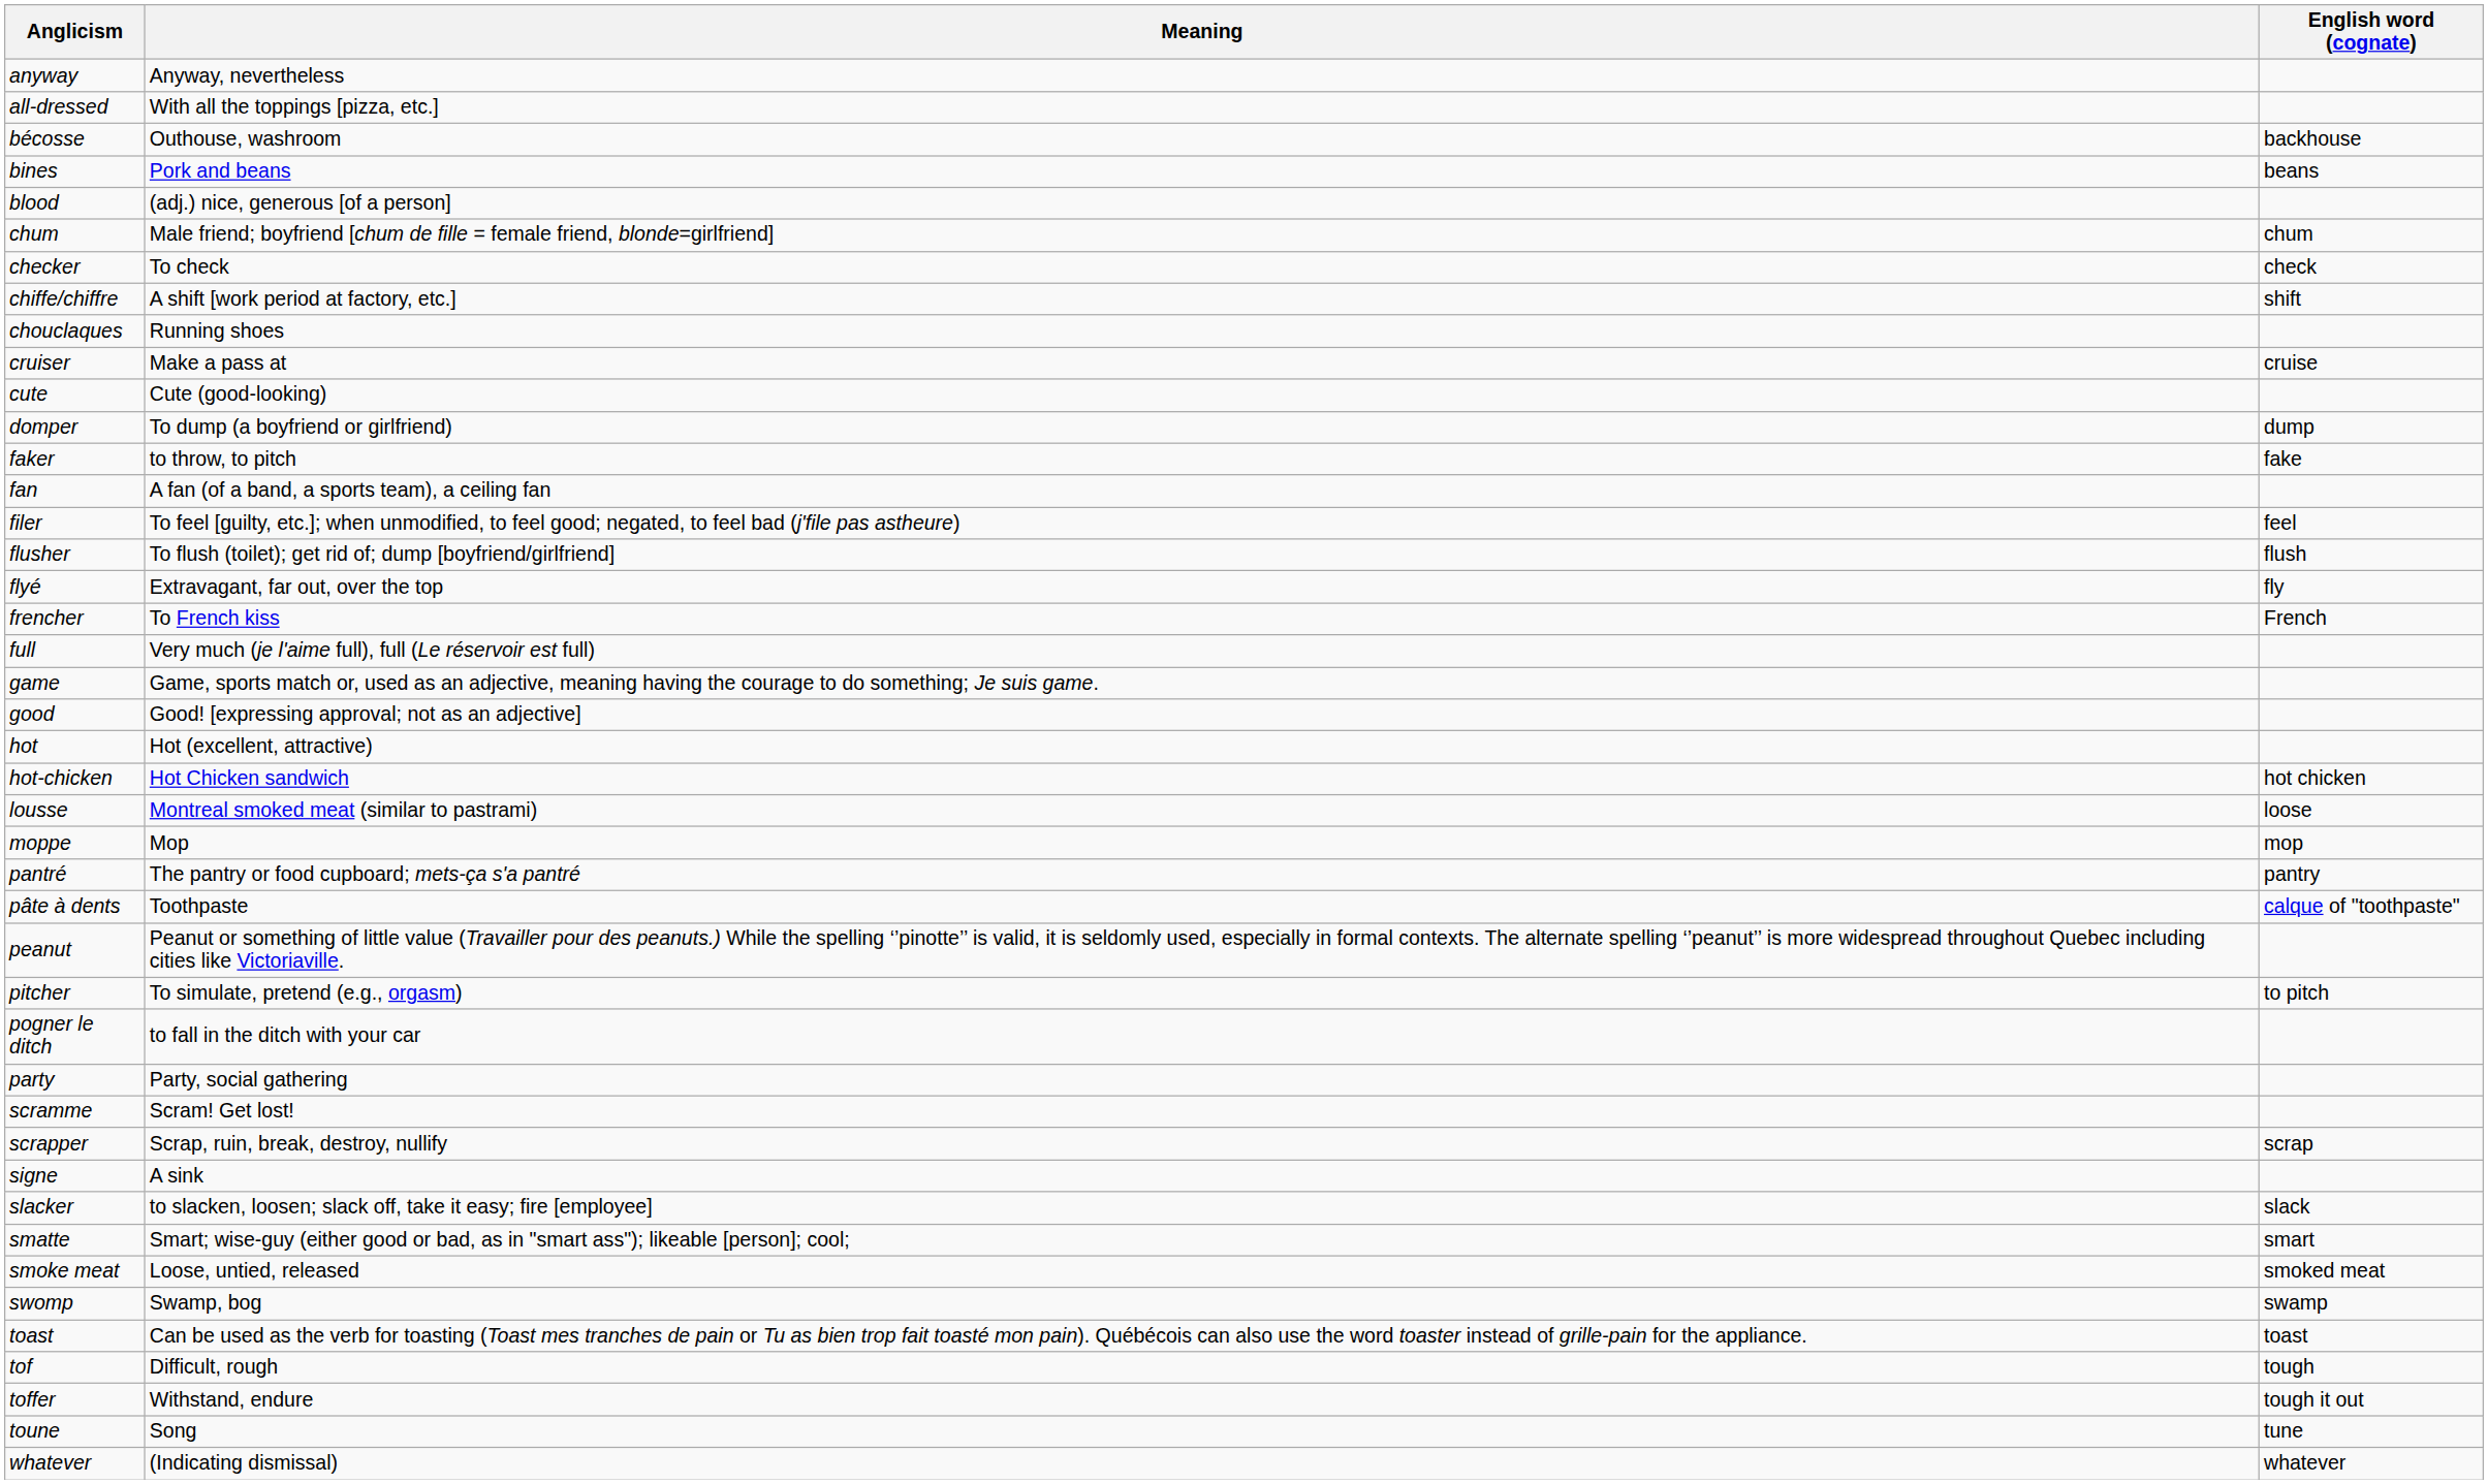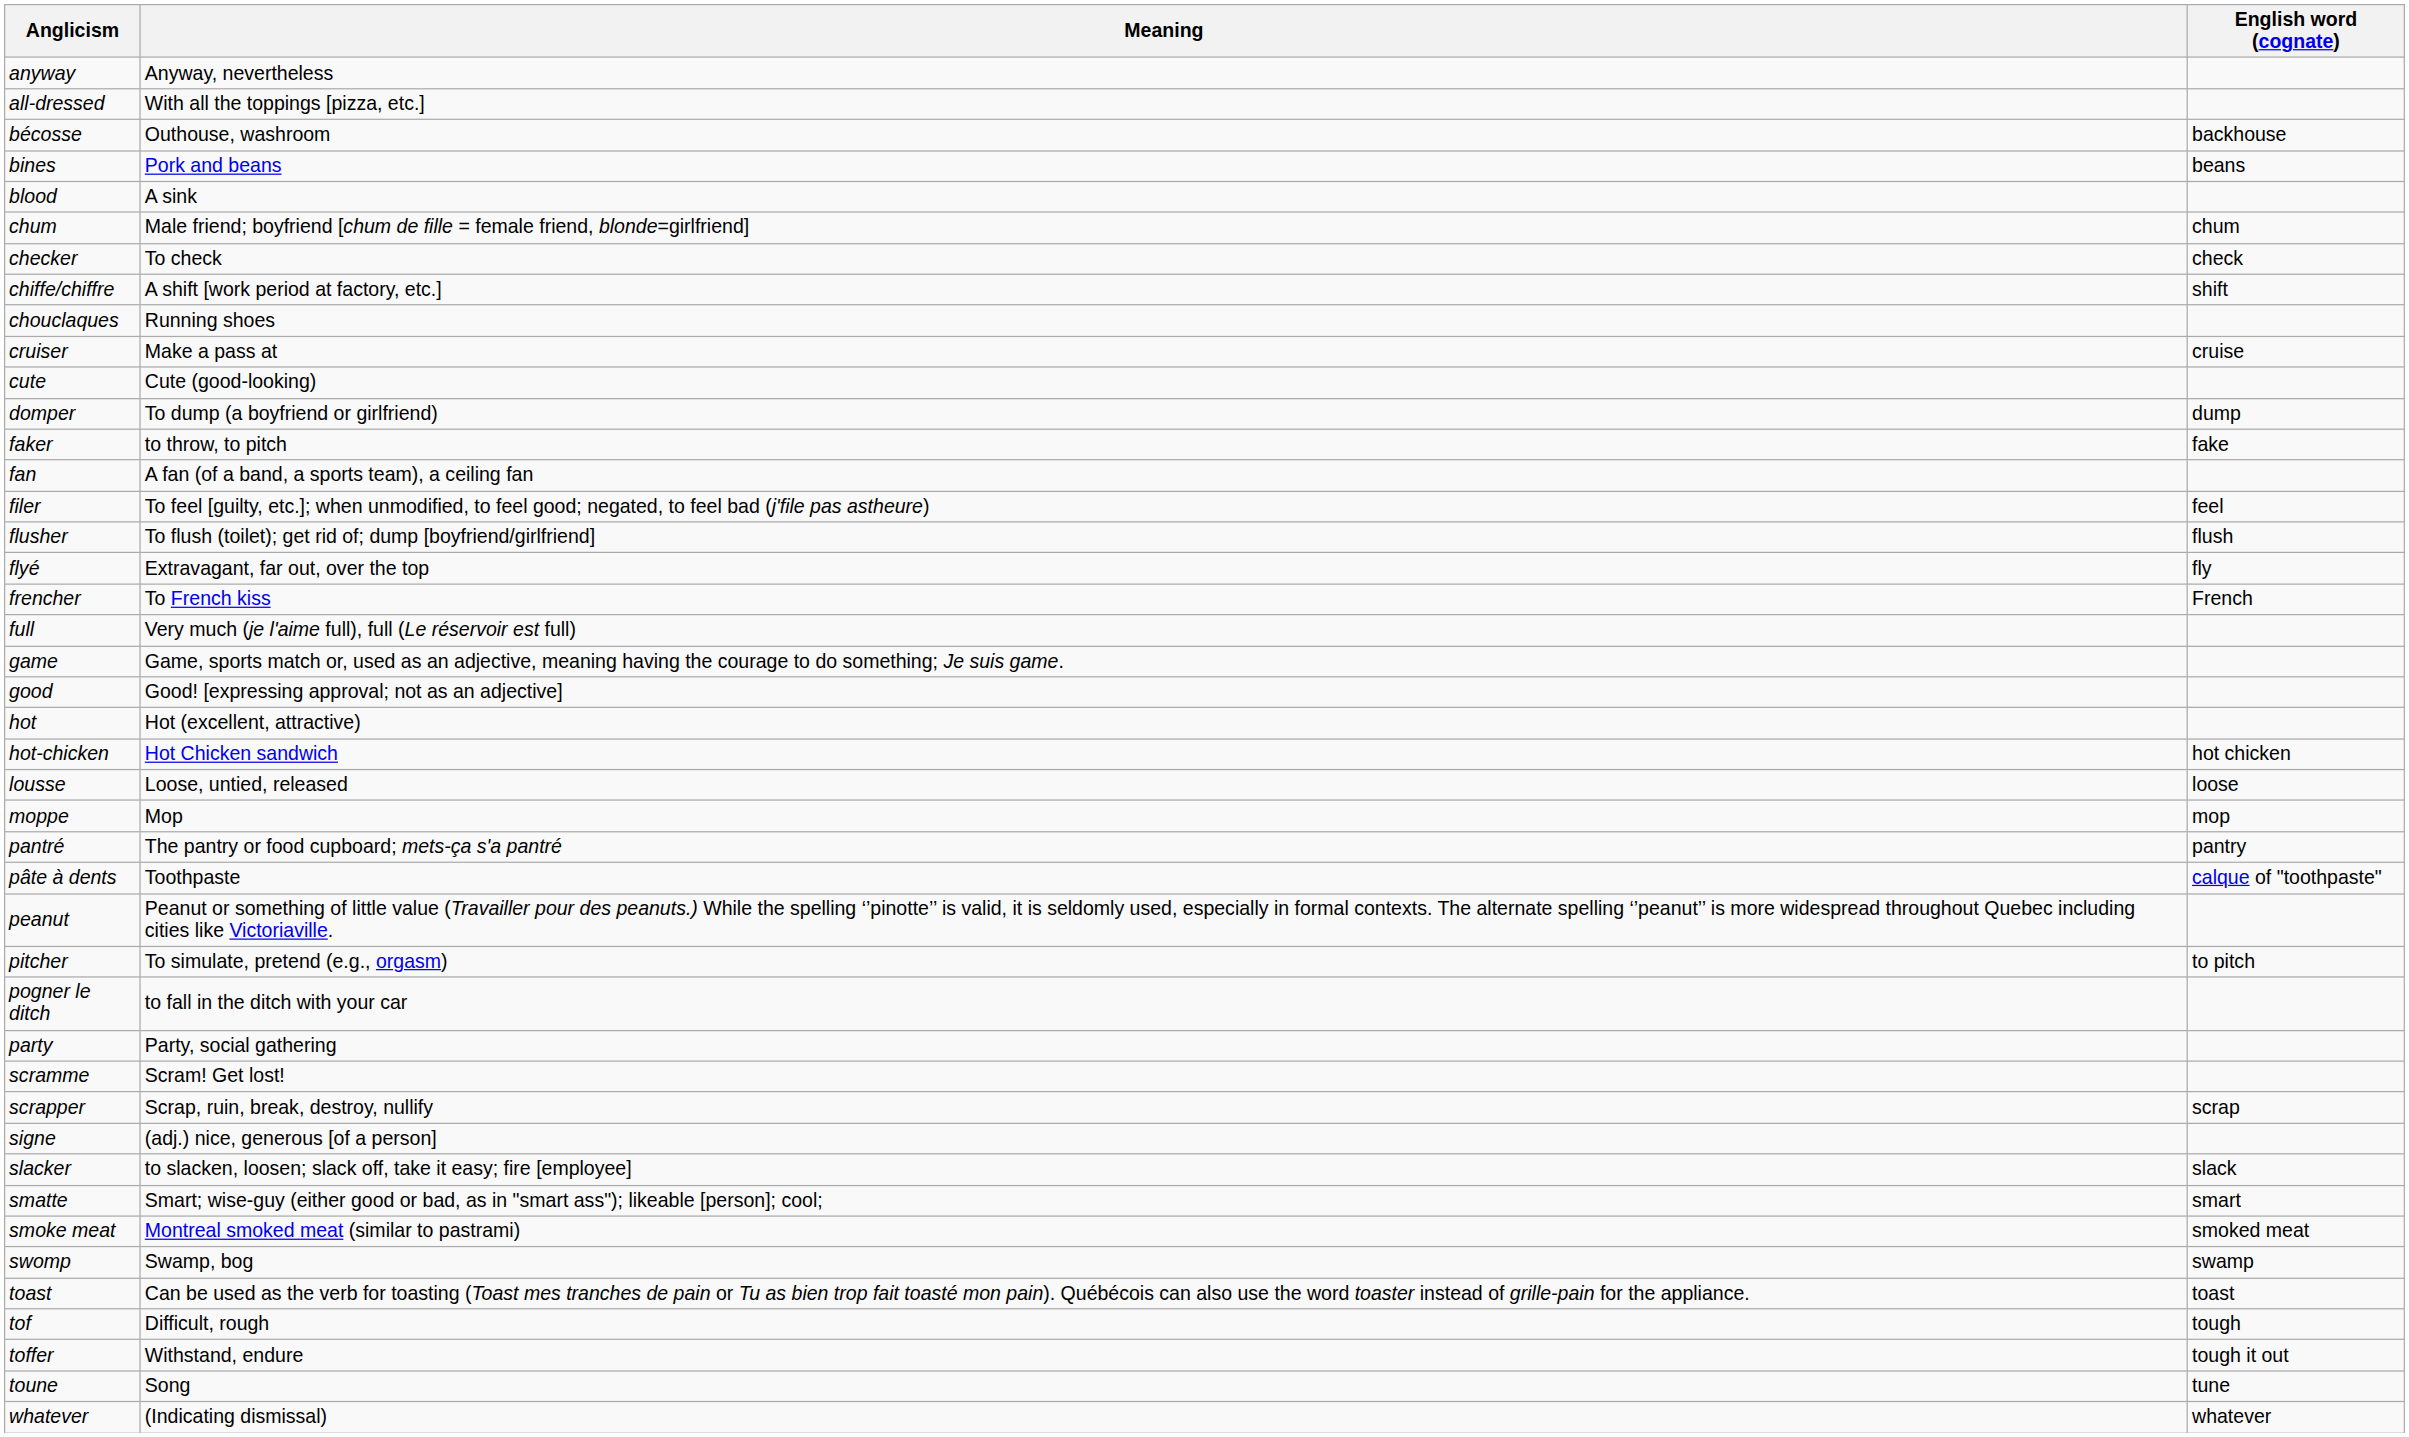 <table class="wikitable">
 <tr>
 <th>Anglicism</th>
 <th>Meaning</th>
 <th>English word (<a href='#'>cognate</a>)</th>
 </tr>
 <tr>
 <td><em>anyway</em></td>
 <td>Anyway, nevertheless</td>
 <td></td>
 </tr>
 <tr>
 <td><em>all-dressed</em></td>
 <td>With all the toppings [pizza, etc.]</td>
 <td></td>
 </tr>
 <tr>
 <td><em>bécosse</em></td>
 <td>Outhouse, washroom</td>
 <td>backhouse</td>
 </tr>
 <tr>
 <td><em>bines</em></td>
 <td><a href='#'>Pork and beans</a></td>
 <td>beans</td>
 </tr>
 <tr>
 <td><em>blood</em></td>
-<td>(adj.) nice, generous [of a person]</td>
+<td>A sink</td>
 <td></td>
 </tr>
 <tr>
 <td><em>chum</em></td>
 <td>Male friend; boyfriend [<em>chum de fille</em> = female friend, <em>blonde</em>=girlfriend]</td>
 <td>chum</td>
 </tr>
 <tr>
 <td><em>checker</em></td>
 <td>To check</td>
 <td>check</td>
 </tr>
 <tr>
 <td><em>chiffe/chiffre</em></td>
 <td>A shift [work period at factory, etc.]</td>
 <td>shift</td>
 </tr>
 <tr>
 <td><em>chouclaques</em></td>
 <td>Running shoes</td>
 <td></td>
 </tr>
 <tr>
 <td><em>cruiser</em></td>
 <td>Make a pass at</td>
 <td>cruise</td>
 </tr>
 <tr>
 <td><em>cute</em></td>
 <td>Cute (good-looking)</td>
 <td></td>
 </tr>
 <tr>
 <td><em>domper</em></td>
 <td>To dump (a boyfriend or girlfriend)</td>
 <td>dump</td>
 </tr>
 <tr>
 <td><em>faker</em></td>
 <td>to throw, to pitch</td>
 <td>fake</td>
 </tr>
 <tr>
 <td><em>fan</em></td>
 <td>A fan (of a band, a sports team), a ceiling fan</td>
 <td></td>
 </tr>
 <tr>
 <td><em>filer</em></td>
 <td>To feel [guilty, etc.]; when unmodified, to feel good; negated, to feel bad (<em>j'file pas astheure</em>)</td>
 <td>feel</td>
 </tr>
 <tr>
 <td><em>flusher</em></td>
 <td>To flush (toilet); get rid of; dump [boyfriend/girlfriend]</td>
 <td>flush</td>
 </tr>
 <tr>
 <td><em>flyé</em></td>
 <td>Extravagant, far out, over the top</td>
 <td>fly</td>
 </tr>
 <tr>
 <td><em>frencher</em></td>
 <td>To <a href='#'>French kiss</a></td>
 <td>French</td>
 </tr>
 <tr>
 <td><em>full</em></td>
 <td>Very much (<em>je l'aime</em> full), full (<em>Le réservoir est</em> full)</td>
 <td></td>
 </tr>
 <tr>
 <td><em>game</em></td>
 <td>Game, sports match or, used as an adjective, meaning having the courage to do something; <em>Je suis game</em>.</td>
 <td></td>
 </tr>
 <tr>
 <td><em>good</em></td>
 <td>Good! [expressing approval; not as an adjective]</td>
 <td></td>
 </tr>
 <tr>
 <td><em>hot</em></td>
 <td>Hot (excellent, attractive)</td>
 <td></td>
 </tr>
 <tr>
 <td><em>hot-chicken</em></td>
 <td><a href='#'>Hot Chicken sandwich</a></td>
 <td>hot chicken</td>
 </tr>
 <tr>
 <td><em>lousse</em></td>
-<td><a href='#'>Montreal smoked meat</a> (similar to pastrami)</td>
+<td>Loose, untied, released</td>
 <td>loose</td>
 </tr>
 <tr>
 <td><em>moppe</em></td>
 <td>Mop</td>
 <td>mop</td>
 </tr>
 <tr>
 <td><em>pantré</em></td>
 <td>The pantry or food cupboard; <em>mets-ça s'a pantré</em></td>
 <td>pantry</td>
 </tr>
 <tr>
 <td><em>pâte à dents</em></td>
 <td>Toothpaste</td>
 <td><a href='#'>calque</a> of "toothpaste"</td>
 </tr>
 <tr>
 <td><em>peanut</em></td>
 <td>Peanut or something of little value (<em>Travailler pour des peanuts.)</em> While the spelling ‘’pinotte’’ is valid, it is seldomly used, especially in formal contexts. The alternate spelling ‘’peanut’’ is more widespread throughout Quebec including cities like <a href='#'>Victoriaville</a>.</td>
 <td></td>
 </tr>
 <tr>
 <td><em>pitcher</em></td>
 <td>To simulate, pretend (e.g., <a href='#'>orgasm</a>)</td>
 <td>to pitch</td>
 </tr>
 <tr>
 <td><em>pogner le ditch</em></td>
 <td>to fall in the ditch with your car</td>
 <td></td>
 </tr>
 <tr>
 <td><em>party</em></td>
 <td>Party, social gathering</td>
 <td></td>
 </tr>
 <tr>
 <td><em>scramme</em></td>
 <td>Scram! Get lost!</td>
 <td></td>
 </tr>
 <tr>
 <td><em>scrapper</em></td>
 <td>Scrap, ruin, break, destroy, nullify</td>
 <td>scrap</td>
 </tr>
 <tr>
 <td><em>signe</em></td>
-<td>A sink</td>
+<td>(adj.) nice, generous [of a person]</td>
 <td></td>
 </tr>
 <tr>
 <td><em>slacker</em></td>
 <td>to slacken, loosen; slack off, take it easy; fire [employee]</td>
 <td>slack</td>
 </tr>
 <tr>
 <td><em>smatte</em></td>
 <td>Smart; wise-guy (either good or bad, as in "smart ass"); likeable [person]; cool;</td>
 <td>smart</td>
 </tr>
 <tr>
 <td><em>smoke meat</em></td>
-<td>Loose, untied, released</td>
+<td><a href='#'>Montreal smoked meat</a> (similar to pastrami)</td>
 <td>smoked meat</td>
 </tr>
 <tr>
 <td><em>swomp</em></td>
 <td>Swamp, bog</td>
 <td>swamp</td>
 </tr>
 <tr>
 <td><em>toast</em></td>
 <td>Can be used as the verb for toasting (<em>Toast mes tranches de pain</em> or <em>Tu as bien trop fait toasté mon pain</em>). Québécois can also use the word <em>toaster</em> instead of <em>grille-pain</em> for the appliance.</td>
 <td>toast</td>
 </tr>
 <tr>
 <td><em>tof</em></td>
 <td>Difficult, rough</td>
 <td>tough</td>
 </tr>
 <tr>
 <td><em>toffer</em></td>
 <td>Withstand, endure</td>
 <td>tough it out</td>
 </tr>
 <tr>
 <td><em>toune</em></td>
 <td>Song</td>
 <td>tune</td>
 </tr>
 <tr>
 <td><em>whatever</em></td>
 <td>(Indicating dismissal)</td>
 <td>whatever</td>
 </tr>
 </table>
